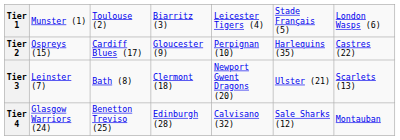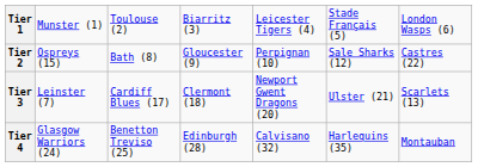 <table $ class="wikitable">
 <tr>
 <th width=6%>Tier 1</th>
 <td width=15%> <a href='#'>Munster</a> (1)</td>
 <td width=15%> <a href='#'>Toulouse</a> (2)</td>
 <td width=15%> <a href='#'>Biarritz</a> (3)</td>
 <td width=15%> <a href='#'>Leicester Tigers</a> (4)</td>
 <td width=15%> <a href='#'>Stade Français</a> (5)</td>
 <td width=15%> <a href='#'>London Wasps</a> (6)</td>
 </tr>
 <tr>
 <th>Tier 2</th>
 <td> <a href='#'>Ospreys</a> (15)</td>
-<td> <a href='#'>Cardiff Blues</a> (17)</td>
+<td> <a href='#'>Bath</a> (8)</td>
 <td> <a href='#'>Gloucester</a> (9)</td>
 <td> <a href='#'>Perpignan</a> (10)</td>
-<td> <a href='#'>Harlequins</a> (35)</td>
+<td> <a href='#'>Sale Sharks</a> (12)</td>
 <td> <a href='#'>Castres</a> (22)</td>
 </tr>
 <tr>
 <th>Tier 3</th>
 <td> <a href='#'>Leinster</a> (7)</td>
-<td> <a href='#'>Bath</a> (8)</td>
+<td> <a href='#'>Cardiff Blues</a> (17)</td>
 <td> <a href='#'>Clermont</a> (18)</td>
 <td> <a href='#'>Newport Gwent Dragons</a> (20)</td>
 <td> <a href='#'>Ulster</a> (21)</td>
 <td> <a href='#'>Scarlets</a> (13)</td>
 </tr>
 <tr>
 <th>Tier 4</th>
 <td> <a href='#'>Glasgow Warriors</a> (24)</td>
 <td> <a href='#'>Benetton Treviso</a> (25)</td>
 <td> <a href='#'>Edinburgh</a> (28)</td>
 <td> <a href='#'>Calvisano</a> (32)</td>
-<td> <a href='#'>Sale Sharks</a> (12)</td>
+<td> <a href='#'>Harlequins</a> (35)</td>
 <td> <a href='#'>Montauban</a></td>
 </tr>
 </table>
